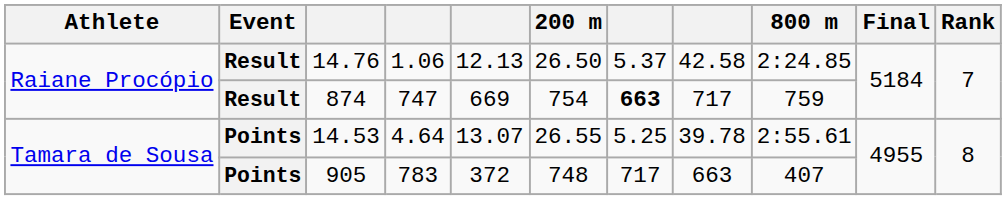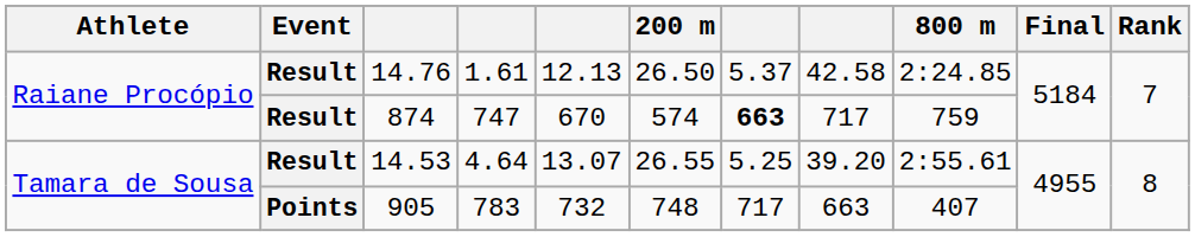 <table class="wikitable" style="font-size:90%">
 <tr>
 <th>Athlete</th>
 <th>Event</th>
 <th></th>
 <th></th>
 <th></th>
 <th>200 m</th>
 <th></th>
 <th></th>
 <th>800 m</th>
 <th>Final</th>
 <th>Rank</th>
 </tr>
 <tr align=center>
 <td rowspan=2 align=left><a href='#'>Raiane Procópio</a></td>
 <th style=font-size:95%>Result</th>
 <td>14.76</td>
-<td>1.06</td>
+<td>1.61</td>
 <td>12.13</td>
 <td>26.50</td>
 <td>5.37</td>
 <td>42.58</td>
 <td>2:24.85</td>
 <td rowspan=2>5184</td>
 <td rowspan=2>7</td>
 </tr>
 <tr align=center>
 <th style=font-size:95%>Result</th>
 <td>874</td>
 <td>747</td>
-<td>669</td>
-<td>754</td>
+<td>670</td>
+<td>574</td>
 <td><strong>663</strong></td>
 <td>717</td>
 <td>759</td>
 </tr>
 <tr align=center>
 <td rowspan=2 align=left><a href='#'>Tamara de Sousa</a></td>
-<th style=font-size:95%>Points</th>
+<th style=font-size:95%>Result</th>
 <td>14.53</td>
 <td>4.64</td>
 <td>13.07</td>
 <td>26.55</td>
 <td>5.25</td>
-<td>39.78</td>
+<td>39.20</td>
 <td>2:55.61</td>
 <td rowspan=2>4955</td>
 <td rowspan=2>8</td>
 </tr>
 <tr align=center>
 <th style=font-size:95%>Points</th>
 <td>905</td>
 <td>783</td>
-<td>372</td>
+<td>732</td>
 <td>748</td>
 <td>717</td>
 <td>663</td>
 <td>407</td>
 </tr>
 </table>
